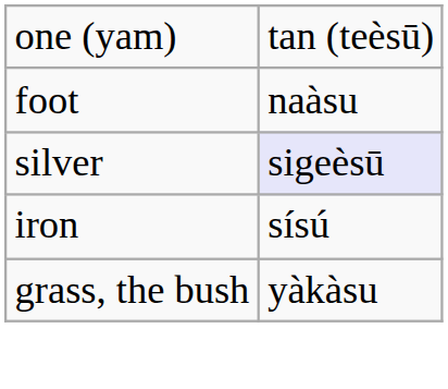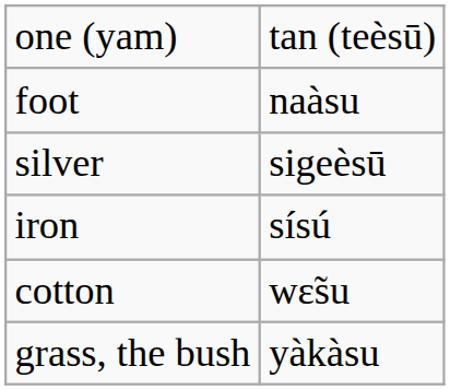 <table class="wikitable">
 <tr>
 <td>one (yam)</td>
 <td>tan (teèsū)</td>
 </tr>
 <tr>
 <td>foot</td>
 <td>naàsu</td>
 </tr>
 <tr>
 <td>silver</td>
-<td style="background: lavender;">sigeèsū</td>
+<td>sigeèsū</td>
 </tr>
 <tr>
 <td>iron</td>
 <td>sísú</td>
 </tr>
 <tr>
+<td>cotton</td>
+<td>wɛ̃su</td>
+</tr>
+<tr>
 <td>grass, the bush</td>
 <td>yàkàsu</td>
 </tr>
 </table>
